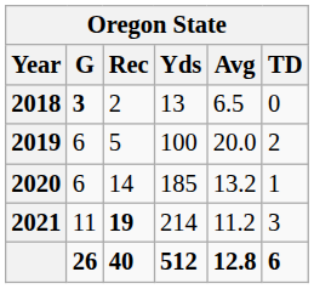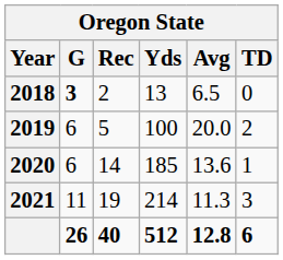 <table class="wikitable sortable">
 <tr>
 <th colspan="6">Oregon State</th>
 </tr>
 <tr>
 <th>Year</th>
 <th>G</th>
 <th>Rec</th>
 <th>Yds</th>
 <th>Avg</th>
 <th>TD</th>
 </tr>
 <tr>
 <th>2018</th>
 <td><strong>3</strong></td>
 <td>2</td>
 <td>13</td>
 <td>6.5</td>
 <td>0</td>
 </tr>
 <tr>
 <th>2019</th>
 <td>6</td>
 <td>5</td>
 <td>100</td>
 <td>20.0</td>
 <td>2</td>
 </tr>
 <tr>
 <th>2020</th>
 <td>6</td>
 <td>14</td>
 <td>185</td>
-<td>13.2</td>
+<td>13.6</td>
 <td>1</td>
 </tr>
 <tr>
 <th>2021</th>
 <td>11</td>
-<td><strong>19</strong></td>
+<td>19</td>
 <td>214</td>
-<td>11.2</td>
+<td>11.3</td>
 <td>3</td>
 </tr>
 <tr>
 <th></th>
 <td><strong>26</strong></td>
 <td><strong>40</strong></td>
 <td><strong>512</strong></td>
 <td><strong>12.8</strong></td>
 <td><strong>6</strong></td>
 </tr>
 </table>
